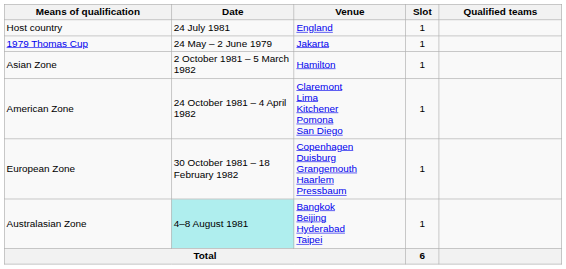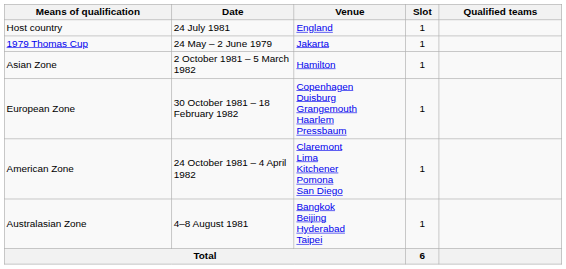 <table class="wikitable" width="900">
 <tr>
 <th width="30%">Means of qualification</th>
 <th width="22%">Date</th>
 <th width="20%">Venue</th>
 <th width="6%">Slot</th>
 <th width="22%">Qualified teams</th>
 </tr>
 <tr>
 <td>Host country</td>
 <td>24 July 1981</td>
 <td><a href='#'>England</a></td>
 <td align="center">1</td>
 <td></td>
 </tr>
 <tr>
 <td><a href='#'>1979 Thomas Cup</a></td>
 <td>24 May – 2 June 1979</td>
 <td><a href='#'>Jakarta</a></td>
 <td align="center">1</td>
 <td></td>
 </tr>
 <tr>
 <td>Asian Zone</td>
 <td>2 October 1981 – 5 March 1982</td>
 <td><a href='#'>Hamilton</a></td>
 <td align="center">1</td>
 <td></td>
 </tr>
 <tr>
+<td>European Zone</td>
+<td>30 October 1981 – 18 February 1982</td>
+<td><a href='#'>Copenhagen</a><br><a href='#'>Duisburg</a><br><a href='#'>Grangemouth</a><br><a href='#'>Haarlem</a><br><a href='#'>Pressbaum</a></td>
+<td align="center">1</td>
+<td></td>
+</tr>
+<tr>
 <td>American Zone</td>
 <td>24 October 1981 – 4 April 1982</td>
 <td><a href='#'>Claremont</a><br><a href='#'>Lima</a><br><a href='#'>Kitchener</a><br><a href='#'>Pomona</a><br><a href='#'>San Diego</a></td>
 <td align="center">1</td>
 <td></td>
 </tr>
 <tr>
-<td>European Zone</td>
-<td>30 October 1981 – 18 February 1982</td>
-<td><a href='#'>Copenhagen</a><br><a href='#'>Duisburg</a><br><a href='#'>Grangemouth</a><br><a href='#'>Haarlem</a><br><a href='#'>Pressbaum</a></td>
-<td align="center">1</td>
-<td></td>
-</tr>
-<tr>
 <td>Australasian Zone</td>
-<td style="background: paleturquoise;">4–8 August 1981</td>
+<td>4–8 August 1981</td>
 <td><a href='#'>Bangkok</a><br><a href='#'>Beijing</a><br><a href='#'>Hyderabad</a><br><a href='#'>Taipei</a></td>
 <td align="center">1</td>
 <td></td>
 </tr>
 <tr>
 <th colspan="3">Total</th>
 <th>6</th>
 <th></th>
 </tr>
 </table>
